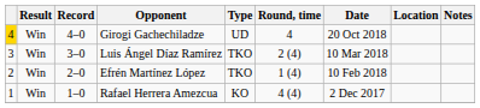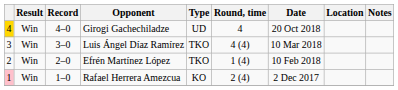 <table class="wikitable" style="text-align:center; font-size:95%">
 <tr>
 <th></th>
 <th>Result</th>
 <th>Record</th>
 <th>Opponent</th>
 <th>Type</th>
 <th>Round, time</th>
 <th>Date</th>
 <th>Location</th>
 <th>Notes</th>
 </tr>
 <tr>
 <td style="background: gold;">4</td>
 <td>Win</td>
 <td>4–0</td>
 <td align=left> Girogi Gachechiladze</td>
 <td>UD</td>
 <td>4</td>
 <td>20 Oct 2018</td>
 <td align=left></td>
 <td></td>
 </tr>
 <tr>
 <td>3</td>
 <td>Win</td>
 <td>3–0</td>
 <td align=left> Luis Ángel Díaz Ramírez</td>
 <td>TKO</td>
-<td>2 (4)</td>
+<td>4 (4)</td>
 <td>10 Mar 2018</td>
 <td align=left></td>
 <td></td>
 </tr>
 <tr>
 <td>2</td>
 <td>Win</td>
 <td>2–0</td>
 <td align=left> Efrén Martínez López</td>
 <td>TKO</td>
 <td>1 (4)</td>
 <td>10 Feb 2018</td>
 <td align=left></td>
 <td></td>
 </tr>
 <tr>
-<td>1</td>
+<td style="background: pink;">1</td>
 <td>Win</td>
 <td>1–0</td>
 <td align=left> Rafael Herrera Amezcua</td>
 <td>KO</td>
-<td>4 (4)</td>
+<td>2 (4)</td>
 <td>2 Dec 2017</td>
 <td align=left></td>
 <td></td>
 </tr>
 <tr>
 </tr>
 </table>
